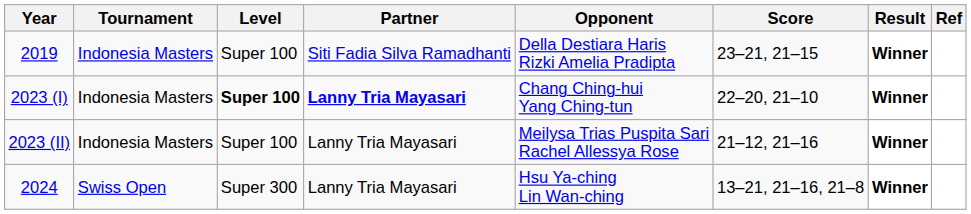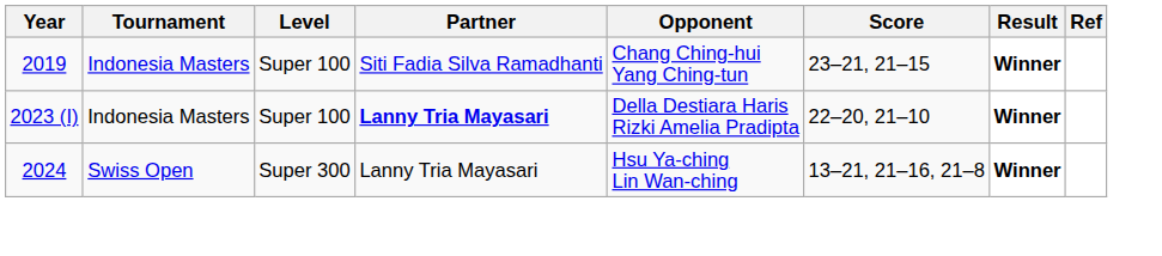 <table class="sortable wikitable" style="font-size: 90%">
 <tr>
 <th>Year</th>
 <th>Tournament</th>
 <th>Level</th>
 <th>Partner</th>
 <th>Opponent</th>
 <th>Score</th>
 <th>Result</th>
 <th>Ref</th>
 </tr>
 <tr>
 <td align="center"><a href='#'>2019</a></td>
 <td align="left"><a href='#'>Indonesia Masters</a></td>
 <td align="left">Super 100</td>
 <td align="left"> <a href='#'>Siti Fadia Silva Ramadhanti</a></td>
-<td align="left"> <a href='#'>Della Destiara Haris</a><br> <a href='#'>Rizki Amelia Pradipta</a></td>
+<td align="left"> <a href='#'>Chang Ching-hui</a><br> <a href='#'>Yang Ching-tun</a></td>
 <td align="left">23–21, 21–15</td>
 <td style="text-align:left; background:white"> <strong>Winner</strong></td>
 <td style="text-align:center; background:white"></td>
 </tr>
 <tr>
 <td align="center"><a href='#'>2023 (I)</a></td>
 <td align="left">Indonesia Masters</td>
-<td align="left"><strong>Super 100</strong></td>
+<td align="left">Super 100</td>
 <td align="left"><strong> <a href='#'>Lanny Tria Mayasari</a></strong></td>
-<td align="left"> <a href='#'>Chang Ching-hui</a><br> <a href='#'>Yang Ching-tun</a></td>
+<td align="left"> <a href='#'>Della Destiara Haris</a><br> <a href='#'>Rizki Amelia Pradipta</a></td>
 <td align="left">22–20, 21–10</td>
-<td style="text-align:left; background:white"> <strong>Winner</strong></td>
-<td style="text-align:center; background:white"></td>
-</tr>
-<tr>
-<td align="center"><a href='#'>2023 (II)</a></td>
-<td align="left">Indonesia Masters</td>
-<td align="left">Super 100</td>
-<td align="left"> Lanny Tria Mayasari</td>
-<td align="left"> <a href='#'>Meilysa Trias Puspita Sari</a><br> <a href='#'>Rachel Allessya Rose</a></td>
-<td align="left">21–12, 21–16</td>
 <td style="text-align:left; background:white"> <strong>Winner</strong></td>
 <td style="text-align:center; background:white"></td>
 </tr>
 <tr>
 <td align="center"><a href='#'>2024</a></td>
 <td align="left"><a href='#'> Swiss Open</a></td>
 <td align="left">Super 300</td>
 <td align="left"> Lanny Tria Mayasari</td>
 <td align="left"> <a href='#'>Hsu Ya-ching</a><br> <a href='#'>Lin Wan-ching</a></td>
 <td align="left">13–21, 21–16, 21–8</td>
 <td style="text-align:left; background:white"> <strong>Winner</strong></td>
 <td style="text-align:center; background:white"></td>
 </tr>
 </table>
